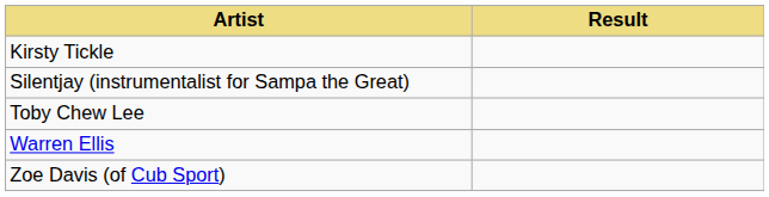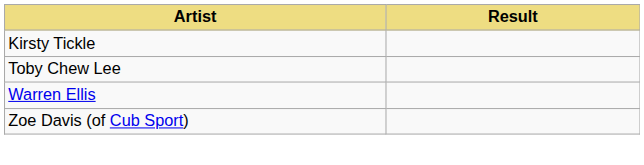 <table class="wikitable" width=100%>
 <tr>
 <th style="width:15%;background:#EEDD82;">Artist</th>
 <th style="width:10%;background:#EEDD82;">Result</th>
 </tr>
 <tr>
 <td>Kirsty Tickle</td>
-<td></td>
-</tr>
-<tr>
-<td>Silentjay (instrumentalist for Sampa the Great)</td>
 <td></td>
 </tr>
 <tr>
 <td>Toby Chew Lee</td>
 <td></td>
 </tr>
 <tr>
 <td><a href='#'>Warren Ellis</a></td>
 <td></td>
 </tr>
 <tr>
 <td>Zoe Davis (of <a href='#'>Cub Sport</a>)</td>
 <td></td>
 </tr>
 </table>
